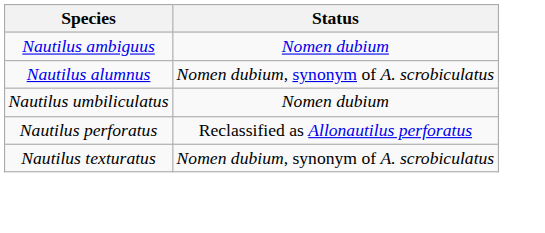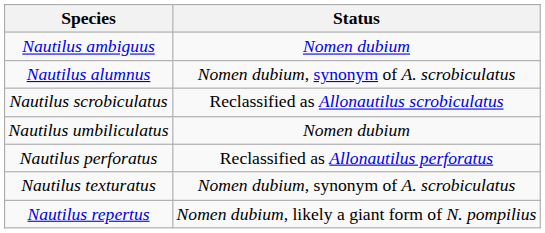 <table class="wikitable" style="text-align: center;">
 <tr>
 <th scope="col">Species</th>
 <th scope="col">Status</th>
 </tr>
 <tr>
 <td><em><a href='#'>Nautilus ambiguus</a></em></td>
 <td><em><a href='#'>Nomen dubium</a></em></td>
 </tr>
 <tr>
 <td><em><a href='#'>Nautilus alumnus</a></em></td>
 <td><em>Nomen dubium</em>, <a href='#'>synonym</a> of <em>A. scrobiculatus</em></td>
 </tr>
 <tr>
+<td><em>Nautilus scrobiculatus</em></td>
+<td>Reclassified as <em><a href='#'>Allonautilus scrobiculatus</a></em></td>
+</tr>
+<tr>
 <td><em>Nautilus umbiliculatus</em></td>
 <td><em>Nomen dubium</em></td>
 </tr>
 <tr>
 <td><em>Nautilus perforatus</em></td>
 <td>Reclassified as <em><a href='#'>Allonautilus perforatus</a></em></td>
 </tr>
 <tr>
 <td><em>Nautilus texturatus</em></td>
 <td><em>Nomen dubium</em>, synonym of <em>A. scrobiculatus</em></td>
 </tr>
+<tr>
+<td><em><a href='#'>Nautilus repertus</a></em></td>
+<td><em>Nomen dubium</em>, likely a giant form of <em>N. pompilius</em></td>
+</tr>
 </table>
